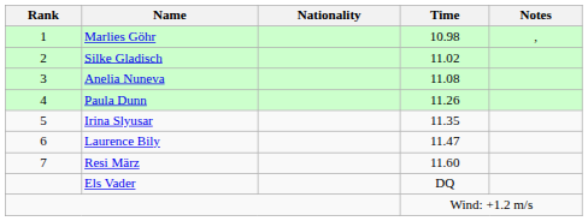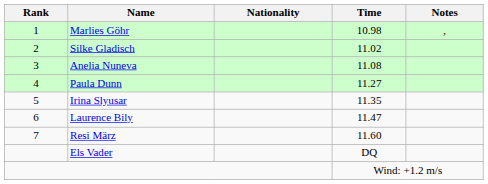 <table class="wikitable sortable" style="text-align:center;width: 55%">
 <tr>
 <th>Rank</th>
 <th>Name</th>
 <th>Nationality</th>
 <th>Time</th>
 <th>Notes</th>
 </tr>
 <tr bgcolor=ccffcc>
 <td>1</td>
 <td align=left><a href='#'>Marlies Göhr</a></td>
 <td align=left></td>
 <td>10.98</td>
 <td>, </td>
 </tr>
 <tr bgcolor=ccffcc>
 <td>2</td>
 <td align=left><a href='#'>Silke Gladisch</a></td>
 <td align=left></td>
 <td>11.02</td>
 <td></td>
 </tr>
 <tr bgcolor=ccffcc>
 <td>3</td>
 <td align=left><a href='#'>Anelia Nuneva</a></td>
 <td align=left></td>
 <td>11.08</td>
 <td></td>
 </tr>
 <tr bgcolor=ccffcc>
 <td>4</td>
 <td align=left><a href='#'>Paula Dunn</a></td>
 <td align=left></td>
-<td>11.26</td>
+<td>11.27</td>
 <td></td>
 </tr>
 <tr>
 <td>5</td>
 <td align=left><a href='#'>Irina Slyusar</a></td>
 <td align=left></td>
 <td>11.35</td>
 <td></td>
 </tr>
 <tr>
 <td>6</td>
 <td align=left><a href='#'>Laurence Bily</a></td>
 <td align=left></td>
 <td>11.47</td>
 <td></td>
 </tr>
 <tr>
 <td>7</td>
 <td align=left><a href='#'>Resi März</a></td>
 <td align=left></td>
 <td>11.60</td>
 <td></td>
 </tr>
 <tr>
 <td></td>
 <td align=left><a href='#'>Els Vader</a></td>
 <td align=left></td>
 <td>DQ</td>
 <td></td>
 </tr>
 <tr>
 <td colspan="3"></td>
 <td colspan="2">Wind: +1.2 m/s</td>
 </tr>
 </table>
